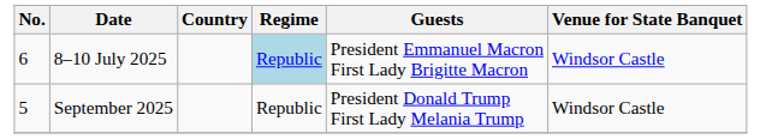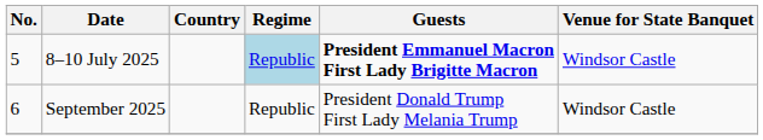 <table class="wikitable sortable" border="1" style="margin: 1em auto 1em auto">
 <tr>
 <th>No.</th>
 <th class="unsortable">Date</th>
 <th>Country</th>
 <th>Regime</th>
 <th class="unsortable">Guests</th>
 <th>Venue for State Banquet</th>
 </tr>
 <tr>
-<td>6</td>
+<td>5</td>
 <td>8–10 July 2025</td>
 <td></td>
 <td style="background: lightblue;"><a href='#'>Republic</a></td>
-<td>President <a href='#'>Emmanuel Macron</a><br>First Lady <a href='#'>Brigitte Macron</a></td>
+<td><strong>President <a href='#'>Emmanuel Macron</a><br>First Lady <a href='#'>Brigitte Macron</a></strong></td>
 <td><a href='#'>Windsor Castle</a></td>
 </tr>
 <tr>
-<td>5</td>
+<td>6</td>
 <td>September 2025</td>
 <td></td>
 <td>Republic</td>
 <td>President <a href='#'>Donald Trump</a><br>First Lady <a href='#'>Melania Trump</a></td>
 <td>Windsor Castle</td>
 </tr>
 <tr>
 </tr>
 </table>
